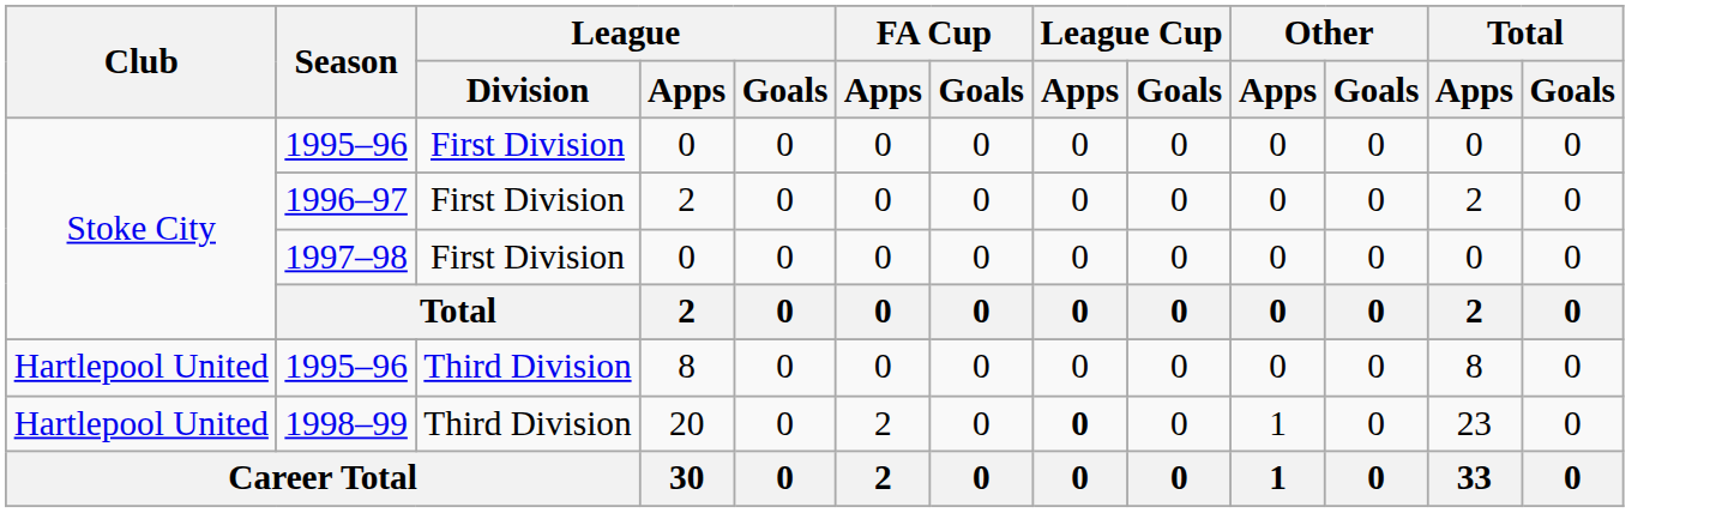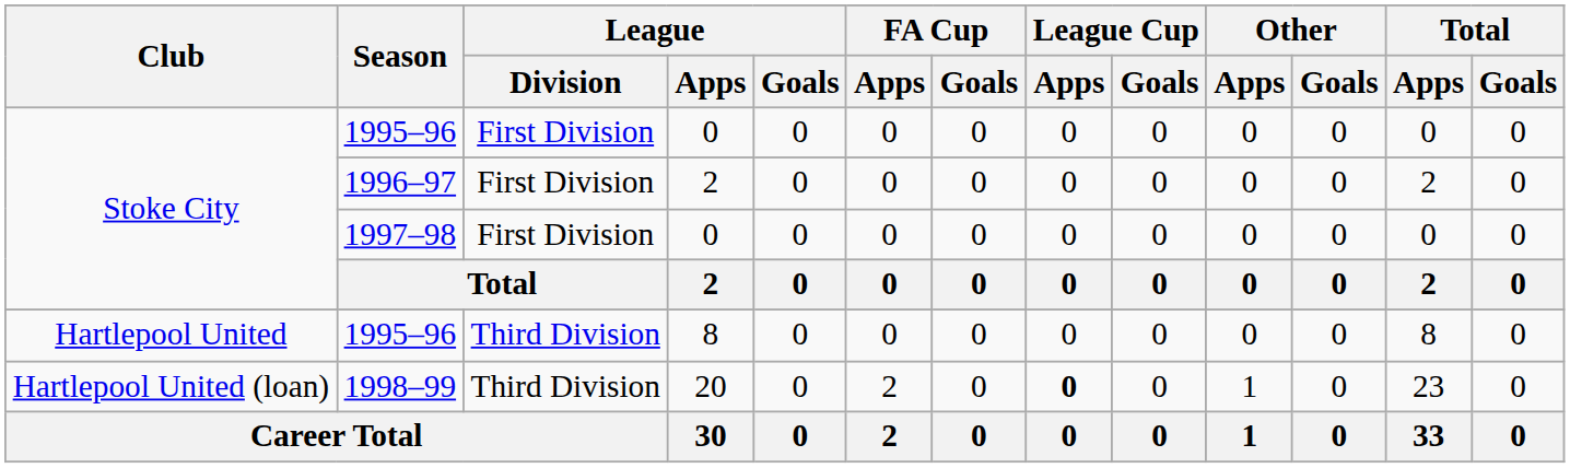 <table class="wikitable" style="text-align: center;">
 <tr>
 <th rowspan="2">Club</th>
 <th rowspan="2">Season</th>
 <th colspan="3">League</th>
 <th colspan="2">FA Cup</th>
 <th colspan="2">League Cup</th>
 <th colspan="2">Other</th>
 <th colspan="2">Total</th>
 </tr>
 <tr>
 <th>Division</th>
 <th>Apps</th>
 <th>Goals</th>
 <th>Apps</th>
 <th>Goals</th>
 <th>Apps</th>
 <th>Goals</th>
 <th>Apps</th>
 <th>Goals</th>
 <th>Apps</th>
 <th>Goals</th>
 </tr>
 <tr>
 <td rowspan="4"><a href='#'>Stoke City</a></td>
 <td><a href='#'>1995–96</a></td>
 <td><a href='#'>First Division</a></td>
 <td>0</td>
 <td>0</td>
 <td>0</td>
 <td>0</td>
 <td>0</td>
 <td>0</td>
 <td>0</td>
 <td>0</td>
 <td>0</td>
 <td>0</td>
 </tr>
 <tr>
 <td><a href='#'>1996–97</a></td>
 <td>First Division</td>
 <td>2</td>
 <td>0</td>
 <td>0</td>
 <td>0</td>
 <td>0</td>
 <td>0</td>
 <td>0</td>
 <td>0</td>
 <td>2</td>
 <td>0</td>
 </tr>
 <tr>
 <td><a href='#'>1997–98</a></td>
 <td>First Division</td>
 <td>0</td>
 <td>0</td>
 <td>0</td>
 <td>0</td>
 <td>0</td>
 <td>0</td>
 <td>0</td>
 <td>0</td>
 <td>0</td>
 <td>0</td>
 </tr>
 <tr>
 <th colspan=2>Total</th>
 <th>2</th>
 <th>0</th>
 <th>0</th>
 <th>0</th>
 <th>0</th>
 <th>0</th>
 <th>0</th>
 <th>0</th>
 <th>2</th>
 <th>0</th>
 </tr>
 <tr>
 <td><a href='#'>Hartlepool United</a></td>
 <td><a href='#'>1995–96</a></td>
 <td><a href='#'>Third Division</a></td>
 <td>8</td>
 <td>0</td>
 <td>0</td>
 <td>0</td>
 <td>0</td>
 <td>0</td>
 <td>0</td>
 <td>0</td>
 <td>8</td>
 <td>0</td>
 </tr>
 <tr>
-<td><a href='#'>Hartlepool United</a></td>
+<td><a href='#'>Hartlepool United</a> (loan)</td>
 <td><a href='#'>1998–99</a></td>
 <td>Third Division</td>
 <td>20</td>
 <td>0</td>
 <td>2</td>
 <td>0</td>
 <td><strong>0</strong></td>
 <td>0</td>
 <td>1</td>
 <td>0</td>
 <td>23</td>
 <td>0</td>
 </tr>
 <tr>
 <th colspan="3">Career Total</th>
 <th>30</th>
 <th>0</th>
 <th>2</th>
 <th>0</th>
 <th>0</th>
 <th>0</th>
 <th>1</th>
 <th>0</th>
 <th>33</th>
 <th>0</th>
 </tr>
 </table>
